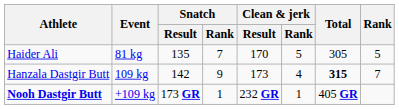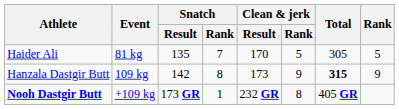 <table class=wikitable style="text-align:center; font-size:90%">
 <tr>
 <th rowspan="2">Athlete</th>
 <th rowspan="2">Event</th>
 <th colspan="2">Snatch</th>
 <th colspan="2">Clean & jerk</th>
 <th rowspan="2">Total</th>
 <th rowspan="2">Rank</th>
 </tr>
 <tr>
 <th>Result</th>
 <th>Rank</th>
 <th>Result</th>
 <th>Rank</th>
 </tr>
 <tr>
 <td align=left><a href='#'>Haider Ali</a></td>
 <td align=left><a href='#'>81 kg</a></td>
 <td>135</td>
 <td>7</td>
 <td>170</td>
 <td>5</td>
 <td>305</td>
 <td>5</td>
 </tr>
 <tr>
 <td align=left><a href='#'>Hanzala Dastgir Butt</a></td>
 <td align=left><a href='#'>109 kg</a></td>
 <td>142</td>
+<td>8</td>
+<td>173</td>
 <td>9</td>
-<td>173</td>
-<td>4</td>
 <td><strong>315</strong></td>
-<td>7</td>
+<td>9</td>
 </tr>
 <tr>
 <td align=left><strong><a href='#'>Nooh Dastgir Butt</a></strong></td>
 <td align=left><a href='#'>+109 kg</a></td>
 <td>173 <strong><a href='#'>GR</a></strong></td>
 <td>1</td>
 <td>232 <strong><a href='#'>GR</a></strong></td>
-<td>1</td>
+<td>8</td>
 <td>405 <strong><a href='#'>GR</a></strong></td>
 <td></td>
 </tr>
 </table>
